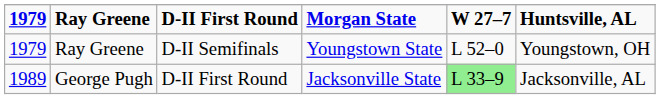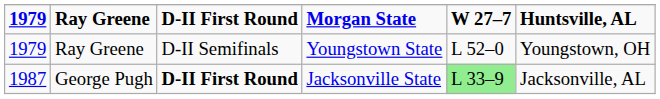 <table class="wikitable">
 <tr>
 </tr>
 <tr>
 <td><strong><a href='#'>1979</a></strong></td>
 <td><strong>Ray Greene</strong></td>
 <td><strong>D-II First Round</strong></td>
 <td><strong><a href='#'>Morgan State</a></strong></td>
 <td><strong>W 27–7</strong></td>
 <td><strong>Huntsville, AL</strong></td>
 </tr>
 <tr>
 <td><a href='#'>1979</a></td>
 <td>Ray Greene</td>
 <td>D-II Semifinals</td>
 <td><a href='#'>Youngstown State</a></td>
 <td>L 52–0</td>
 <td>Youngstown, OH</td>
 </tr>
 <tr>
-<td><a href='#'>1989</a></td>
+<td><a href='#'>1987</a></td>
 <td>George Pugh</td>
-<td>D-II First Round</td>
+<td><strong>D-II First Round</strong></td>
 <td><a href='#'>Jacksonville State</a></td>
 <td style="background: lightgreen;">L 33–9</td>
 <td>Jacksonville, AL</td>
 </tr>
 </table>
